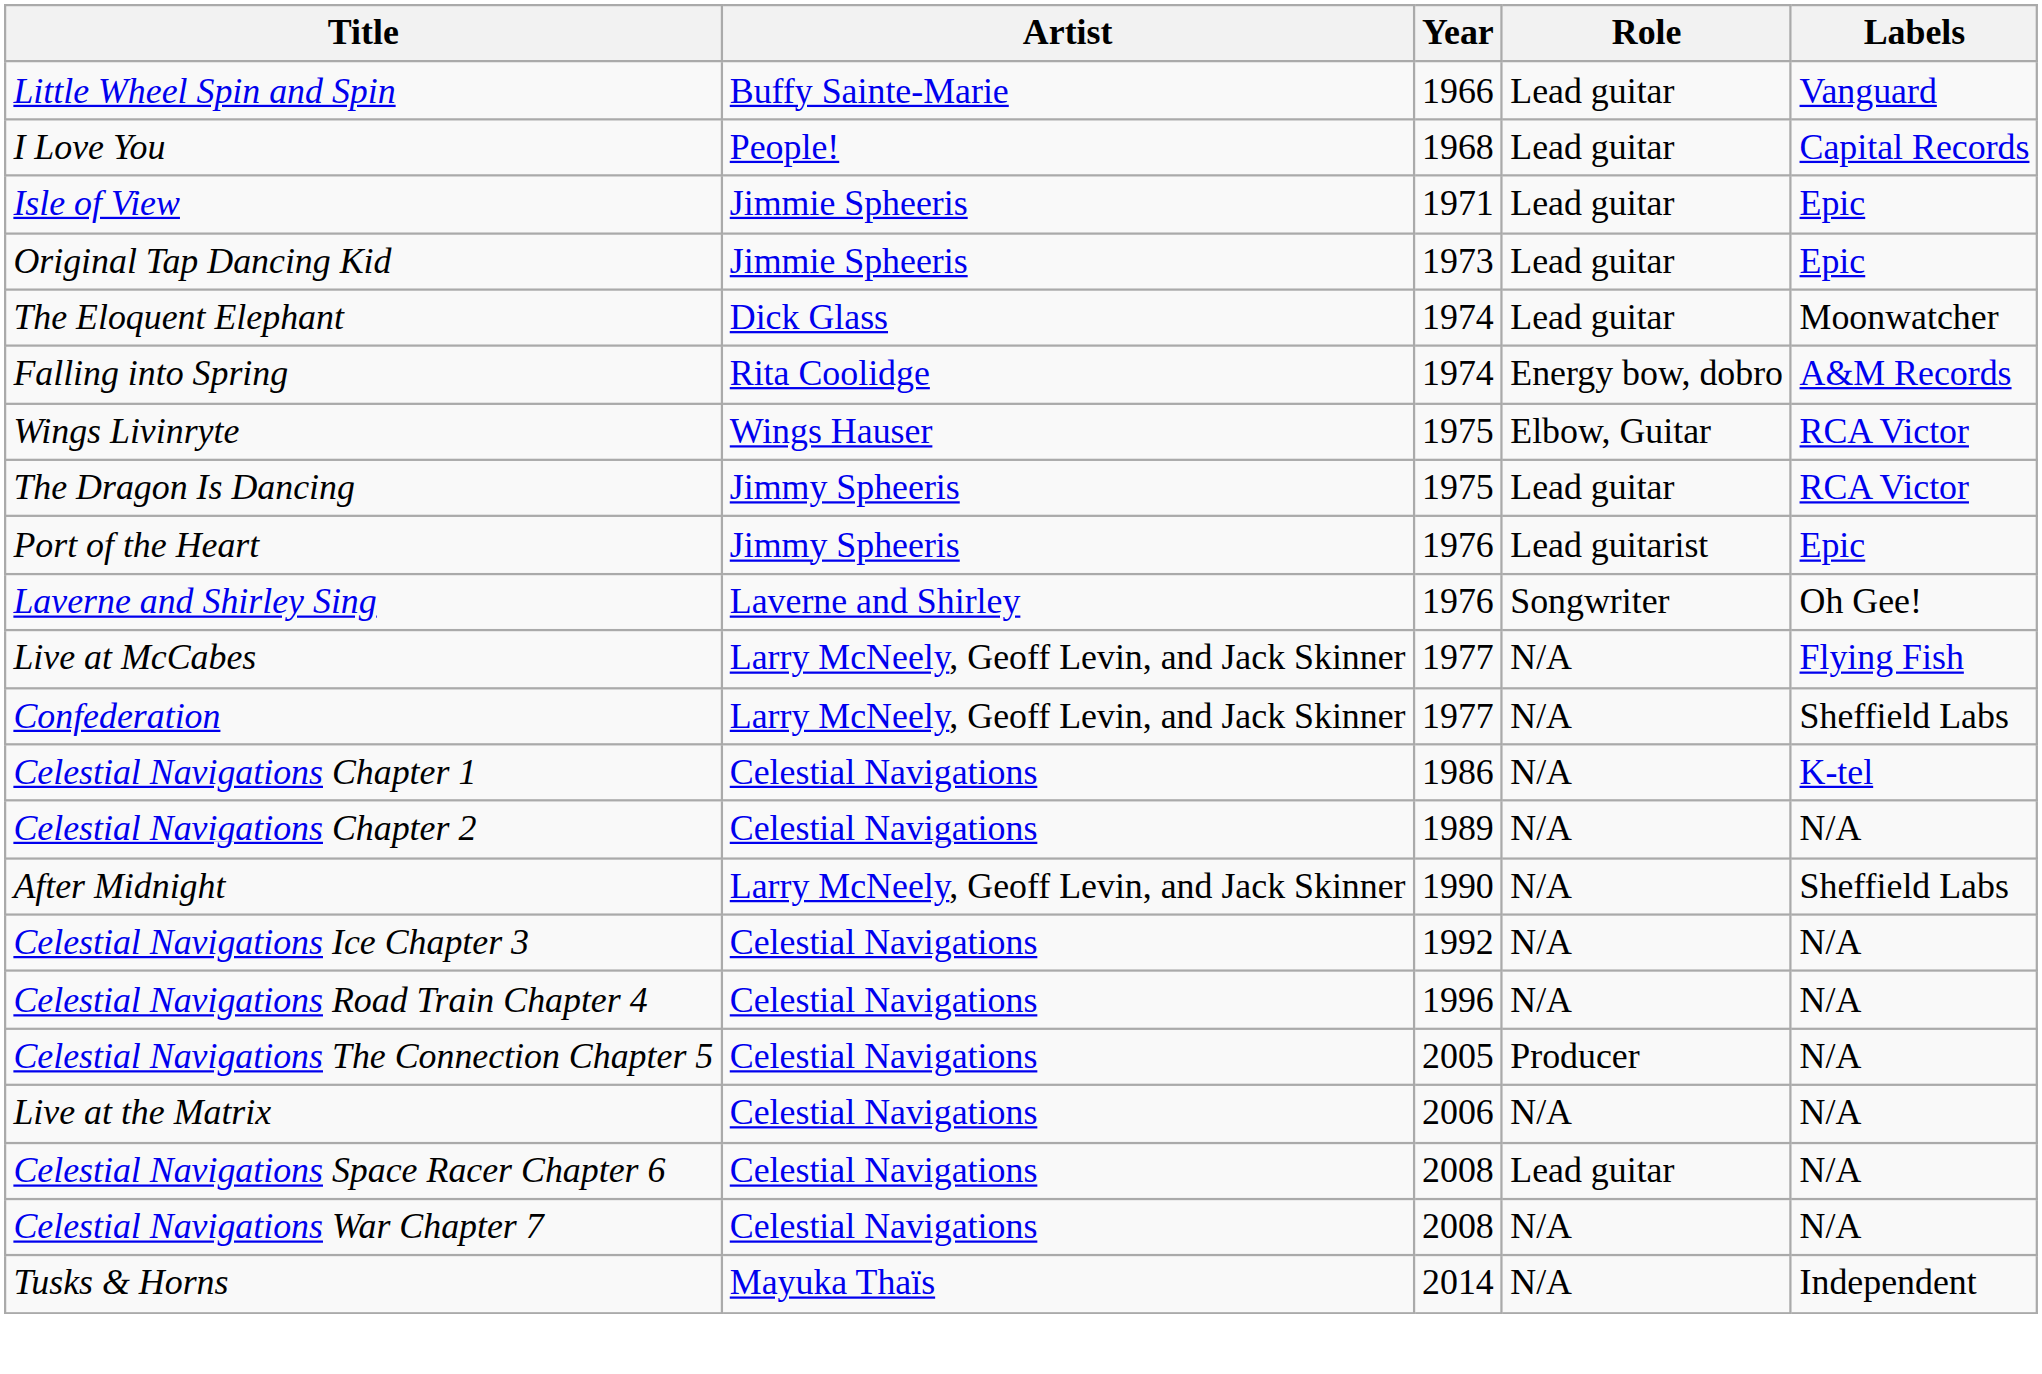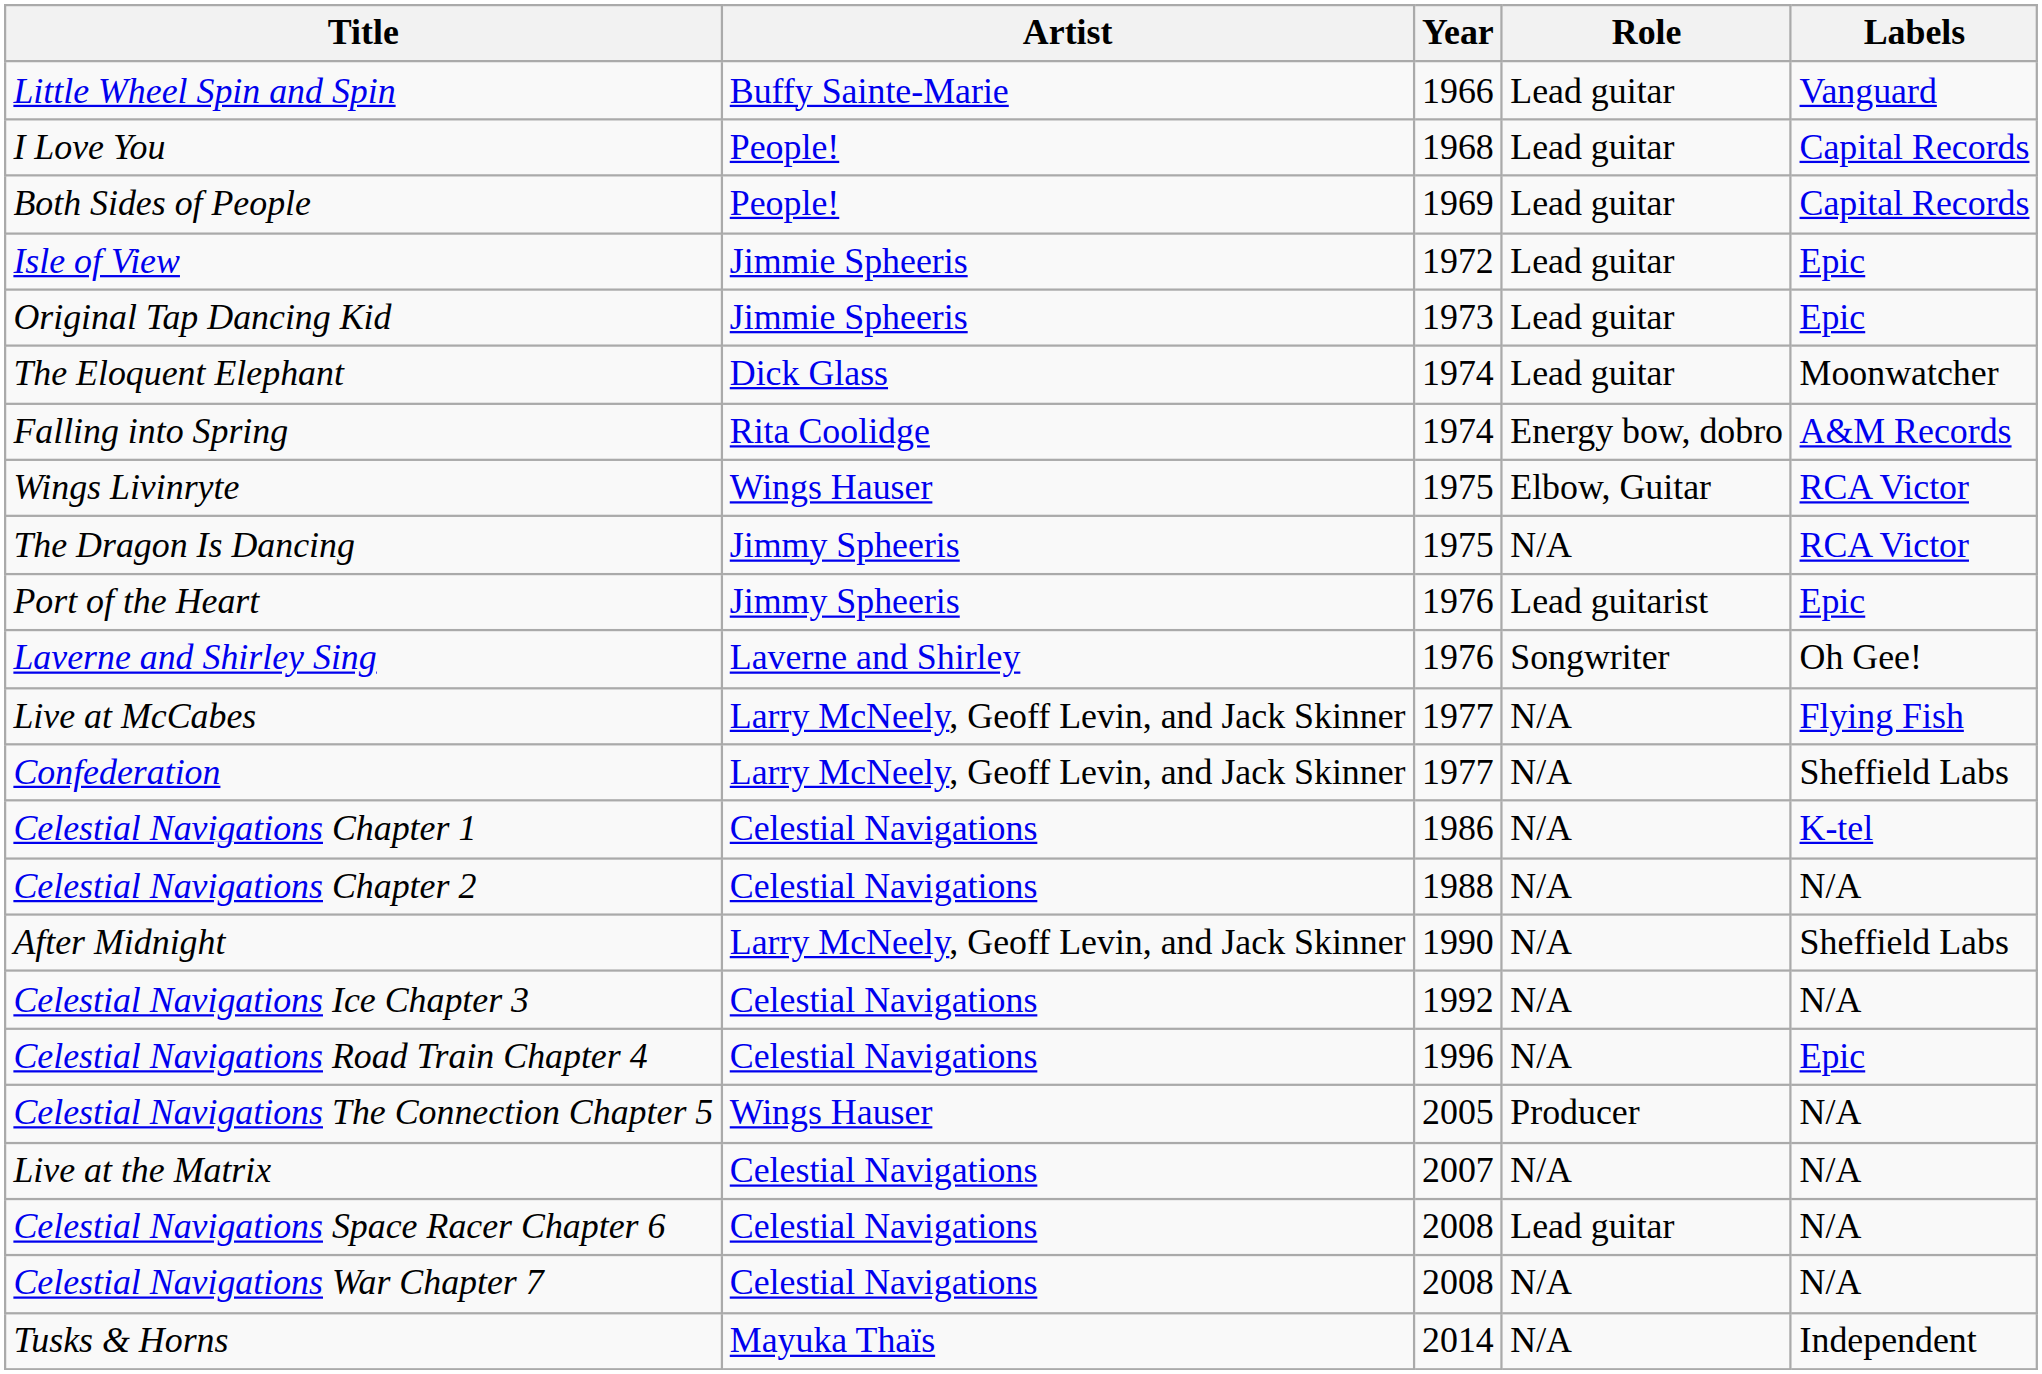 <table class="wikitable">
 <tr>
 <th>Title</th>
 <th>Artist</th>
 <th>Year</th>
 <th>Role</th>
 <th>Labels</th>
 </tr>
 <tr>
 <td><em><a href='#'>Little Wheel Spin and Spin</a></em></td>
 <td><a href='#'>Buffy Sainte-Marie</a></td>
 <td>1966</td>
 <td>Lead guitar</td>
 <td><a href='#'>Vanguard</a></td>
 </tr>
 <tr>
 <td><em>I Love You</em></td>
 <td><a href='#'>People!</a></td>
 <td>1968</td>
 <td>Lead guitar</td>
 <td><a href='#'>Capital Records</a></td>
 </tr>
 <tr>
+<td><em>Both Sides of People</em></td>
+<td><a href='#'>People!</a></td>
+<td>1969</td>
+<td>Lead guitar</td>
+<td><a href='#'>Capital Records</a></td>
+</tr>
+<tr>
 <td><em><a href='#'>Isle of View</a></em></td>
 <td><a href='#'>Jimmie Spheeris</a></td>
-<td>1971</td>
+<td>1972</td>
 <td>Lead guitar</td>
 <td><a href='#'>Epic</a></td>
 </tr>
 <tr>
 <td><em>Original Tap Dancing Kid</em></td>
 <td><a href='#'>Jimmie Spheeris</a></td>
 <td>1973</td>
 <td>Lead guitar</td>
 <td><a href='#'>Epic</a></td>
 </tr>
 <tr>
 <td><em>The Eloquent Elephant</em></td>
 <td><a href='#'>Dick Glass</a></td>
 <td>1974</td>
 <td>Lead guitar</td>
 <td>Moonwatcher</td>
 </tr>
 <tr>
 <td><em>Falling into Spring</em></td>
 <td><a href='#'>Rita Coolidge</a></td>
 <td>1974</td>
 <td>Energy bow, dobro</td>
 <td><a href='#'>A&M Records</a></td>
 </tr>
 <tr>
 <td><em>Wings Livinryte</em></td>
 <td><a href='#'>Wings Hauser</a></td>
 <td>1975</td>
 <td>Elbow, Guitar</td>
 <td><a href='#'>RCA Victor</a></td>
 </tr>
 <tr>
 <td><em>The Dragon Is Dancing</em></td>
 <td><a href='#'>Jimmy Spheeris</a></td>
 <td>1975</td>
-<td>Lead guitar</td>
+<td>N/A</td>
 <td><a href='#'>RCA Victor</a></td>
 </tr>
 <tr>
 <td><em>Port of the Heart</em></td>
 <td><a href='#'>Jimmy Spheeris</a></td>
 <td>1976</td>
 <td>Lead guitarist</td>
 <td><a href='#'>Epic</a></td>
 </tr>
 <tr>
 <td><em><a href='#'>Laverne and Shirley Sing</a></em></td>
 <td><a href='#'>Laverne and Shirley</a></td>
 <td>1976</td>
 <td>Songwriter</td>
 <td>Oh Gee!</td>
 </tr>
 <tr>
 <td><em>Live at McCabes</em></td>
 <td><a href='#'>Larry McNeely</a>, Geoff Levin, and Jack Skinner</td>
 <td>1977</td>
 <td>N/A</td>
 <td><a href='#'>Flying Fish</a></td>
 </tr>
 <tr>
 <td><em><a href='#'>Confederation</a></em></td>
 <td><a href='#'>Larry McNeely</a>, Geoff Levin, and Jack Skinner</td>
 <td>1977</td>
 <td>N/A</td>
 <td>Sheffield Labs</td>
 </tr>
 <tr>
 <td><em><a href='#'>Celestial Navigations</a> Chapter 1</em></td>
 <td><a href='#'>Celestial Navigations</a></td>
 <td>1986</td>
 <td>N/A</td>
 <td><a href='#'>K-tel</a></td>
 </tr>
 <tr>
 <td><em><a href='#'>Celestial Navigations</a> Chapter 2</em></td>
 <td><a href='#'>Celestial Navigations</a></td>
-<td>1989</td>
+<td>1988</td>
 <td>N/A</td>
 <td>N/A</td>
 </tr>
 <tr>
 <td><em>After Midnight</em></td>
 <td><a href='#'>Larry McNeely</a>, Geoff Levin, and Jack Skinner</td>
 <td>1990</td>
 <td>N/A</td>
 <td>Sheffield Labs</td>
 </tr>
 <tr>
 <td><em><a href='#'>Celestial Navigations</a> Ice Chapter 3</em></td>
 <td><a href='#'>Celestial Navigations</a></td>
 <td>1992</td>
 <td>N/A</td>
 <td>N/A</td>
 </tr>
 <tr>
 <td><em><a href='#'>Celestial Navigations</a> Road Train Chapter 4</em></td>
 <td><a href='#'>Celestial Navigations</a></td>
 <td>1996</td>
 <td>N/A</td>
-<td>N/A</td>
+<td><a href='#'>Epic</a></td>
 </tr>
 <tr>
 <td><em><a href='#'>Celestial Navigations</a> The Connection Chapter 5</em></td>
-<td><a href='#'>Celestial Navigations</a></td>
+<td><a href='#'>Wings Hauser</a></td>
 <td>2005</td>
 <td>Producer</td>
 <td>N/A</td>
 </tr>
 <tr>
 <td><em>Live at the Matrix</em></td>
 <td><a href='#'>Celestial Navigations</a></td>
-<td>2006</td>
+<td>2007</td>
 <td>N/A</td>
 <td>N/A</td>
 </tr>
 <tr>
 <td><em><a href='#'>Celestial Navigations</a> Space Racer Chapter 6</em></td>
 <td><a href='#'>Celestial Navigations</a></td>
 <td>2008</td>
 <td>Lead guitar</td>
 <td>N/A</td>
 </tr>
 <tr>
 <td><em><a href='#'>Celestial Navigations</a> War Chapter 7</em></td>
 <td><a href='#'>Celestial Navigations</a></td>
 <td>2008</td>
 <td>N/A</td>
 <td>N/A</td>
 </tr>
 <tr>
 <td><em>Tusks & Horns</em></td>
 <td><a href='#'>Mayuka Thaïs</a></td>
 <td>2014</td>
 <td>N/A</td>
 <td>Independent</td>
 </tr>
 </table>
